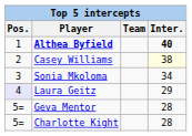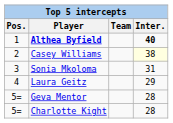 <table class="wikitable"  style="float:left; font-size:90%;">
 <tr>
 <th colspan=4 style=background:#ABCDEF>Top 5 intercepts</th>
 </tr>
 <tr>
 <th>Pos.</th>
 <th>Player</th>
 <th>Team</th>
 <th>Inter.</th>
 </tr>
 <tr>
 <td align=center>1</td>
 <td><strong><a href='#'>Althea Byfield</a></strong></td>
 <td></td>
 <td align=center><strong>40</strong></td>
 </tr>
 <tr>
 <td align=center>2</td>
 <td><a href='#'>Casey Williams</a></td>
 <td></td>
 <td align=center style="background: lightyellow;">38</td>
 </tr>
 <tr>
 <td align=center>3</td>
 <td><a href='#'>Sonia Mkoloma</a></td>
 <td></td>
-<td align=center>34</td>
+<td align=center>31</td>
 </tr>
 <tr>
-<td align=center style="background: lavender;">4</td>
+<td align=center>4</td>
 <td><a href='#'>Laura Geitz</a></td>
 <td></td>
 <td align=center>29</td>
 </tr>
 <tr>
 <td align=center>5=</td>
 <td><a href='#'>Geva Mentor</a></td>
 <td></td>
 <td align=center>28</td>
 </tr>
 <tr>
 <td align=center>5=</td>
 <td><a href='#'>Charlotte Kight</a></td>
 <td></td>
 <td align=center>28</td>
 </tr>
 </table>
